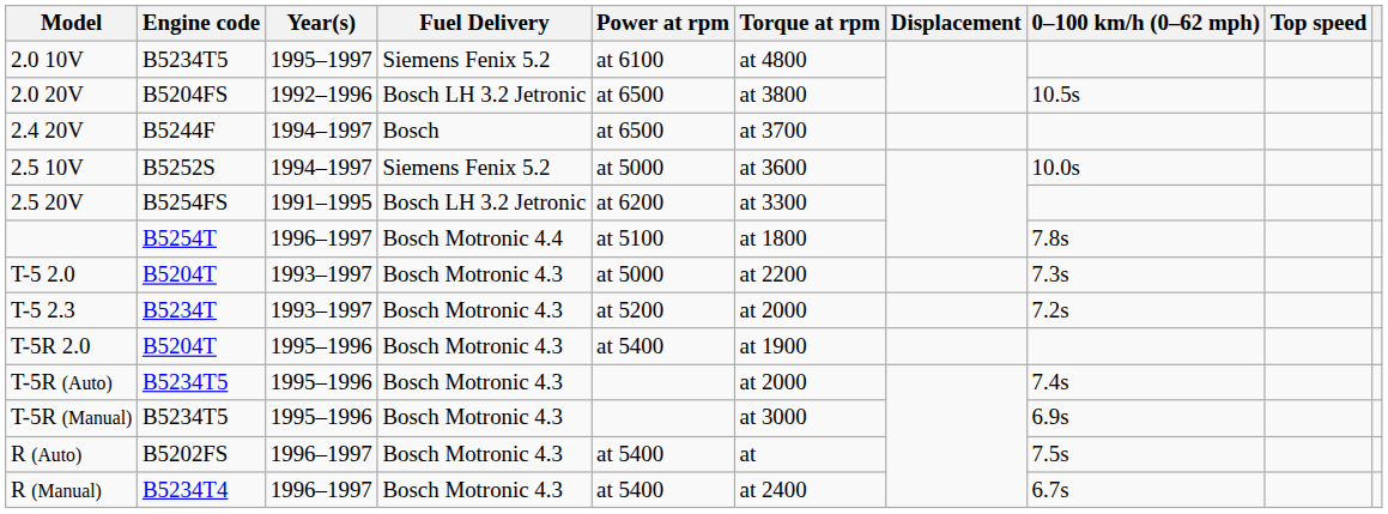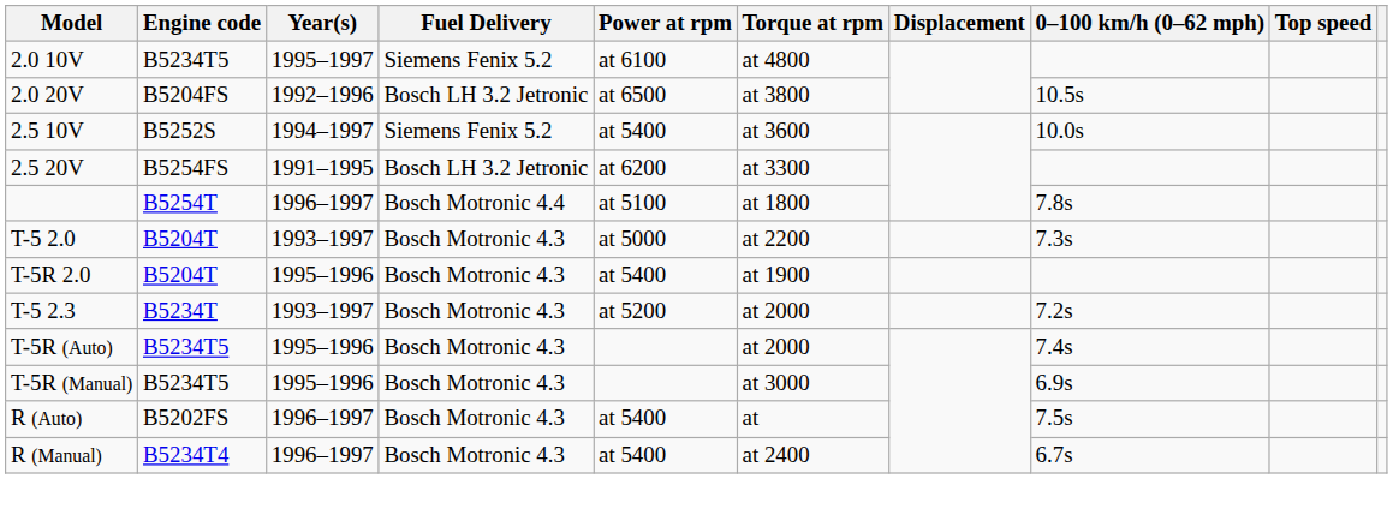 <table class="wikitable collapsible">
 <tr>
 <th>Model</th>
 <th>Engine code</th>
 <th>Year(s)</th>
 <th>Fuel Delivery</th>
 <th>Power at rpm</th>
 <th>Torque at rpm</th>
 <th>Displacement</th>
 <th>0–100 km/h (0–62 mph)</th>
 <th>Top speed</th>
 <th class="unsortable"></th>
 </tr>
 <tr>
 <td>2.0 10V</td>
 <td>B5234T5</td>
 <td>1995–1997</td>
 <td>Siemens Fenix 5.2</td>
 <td> at 6100</td>
 <td> at 4800</td>
 <td rowspan=2></td>
 <td></td>
 <td></td>
 <td align="center"></td>
 </tr>
 <tr>
 <td>2.0 20V</td>
 <td>B5204FS</td>
 <td>1992–1996</td>
 <td>Bosch LH 3.2 Jetronic</td>
 <td> at 6500</td>
 <td> at 3800</td>
 <td>10.5s</td>
 <td></td>
 <td align="center"></td>
 </tr>
 <tr>
-<td>2.4 20V</td>
-<td>B5244F</td>
-<td>1994–1997</td>
-<td>Bosch</td>
-<td> at 6500</td>
-<td> at 3700</td>
-<td></td>
-<td></td>
-<td></td>
-<td align="center"></td>
-</tr>
-<tr>
 <td>2.5 10V</td>
 <td>B5252S</td>
 <td>1994–1997</td>
 <td>Siemens Fenix 5.2</td>
-<td> at 5000</td>
+<td> at 5400</td>
 <td> at 3600</td>
 <td rowspan=3></td>
 <td>10.0s</td>
 <td></td>
 <td align="center"></td>
 </tr>
 <tr>
 <td>2.5 20V</td>
 <td>B5254FS</td>
 <td>1991–1995</td>
 <td>Bosch LH 3.2 Jetronic</td>
 <td> at 6200</td>
 <td> at 3300</td>
 <td></td>
 <td></td>
 <td align="center"></td>
 </tr>
 <tr>
 <td></td>
 <td><a href='#'>B5254T</a></td>
 <td>1996–1997</td>
 <td>Bosch Motronic 4.4</td>
 <td> at 5100</td>
 <td> at 1800</td>
 <td>7.8s</td>
 <td></td>
 <td align="center"></td>
 </tr>
 <tr>
 <td>T-5 2.0</td>
 <td><a href='#'>B5204T</a></td>
 <td>1993–1997</td>
 <td>Bosch Motronic 4.3</td>
 <td> at 5000</td>
 <td> at 2200</td>
 <td></td>
 <td>7.3s</td>
 <td></td>
 <td align="center"></td>
 </tr>
 <tr>
+<td>T-5R 2.0</td>
+<td><a href='#'>B5204T</a></td>
+<td>1995–1996</td>
+<td>Bosch Motronic 4.3</td>
+<td> at 5400</td>
+<td> at 1900</td>
+<td></td>
+<td></td>
+<td></td>
+<td align="center"></td>
+</tr>
+<tr>
 <td>T-5 2.3</td>
 <td><a href='#'>B5234T</a></td>
 <td>1993–1997</td>
 <td>Bosch Motronic 4.3</td>
 <td> at 5200</td>
 <td> at 2000</td>
 <td></td>
 <td>7.2s</td>
-<td></td>
-<td align="center"></td>
-</tr>
-<tr>
-<td>T-5R 2.0</td>
-<td><a href='#'>B5204T</a></td>
-<td>1995–1996</td>
-<td>Bosch Motronic 4.3</td>
-<td> at 5400</td>
-<td> at 1900</td>
-<td></td>
-<td></td>
 <td></td>
 <td align="center"></td>
 </tr>
 <tr>
 <td>T-5R <small>(Auto)</small></td>
 <td><a href='#'>B5234T5</a></td>
 <td>1995–1996</td>
 <td>Bosch Motronic 4.3</td>
 <td></td>
 <td> at 2000</td>
 <td rowspan=4></td>
 <td>7.4s</td>
 <td></td>
 <td align="center"></td>
 </tr>
 <tr>
 <td>T-5R <small>(Manual)</small></td>
 <td>B5234T5</td>
 <td>1995–1996</td>
 <td>Bosch Motronic 4.3</td>
 <td></td>
 <td> at 3000</td>
 <td>6.9s</td>
 <td></td>
 <td align="center"></td>
 </tr>
 <tr>
 <td>R <small>(Auto)</small></td>
 <td>B5202FS</td>
 <td>1996–1997</td>
 <td>Bosch Motronic 4.3</td>
 <td> at 5400</td>
 <td> at</td>
 <td>7.5s</td>
 <td></td>
 <td align="center"></td>
 </tr>
 <tr>
 <td>R <small>(Manual)</small></td>
 <td><a href='#'>B5234T4</a></td>
 <td>1996–1997</td>
 <td>Bosch Motronic 4.3</td>
 <td> at 5400</td>
 <td> at 2400</td>
 <td>6.7s</td>
 <td></td>
 <td align="center"></td>
 </tr>
 </table>
